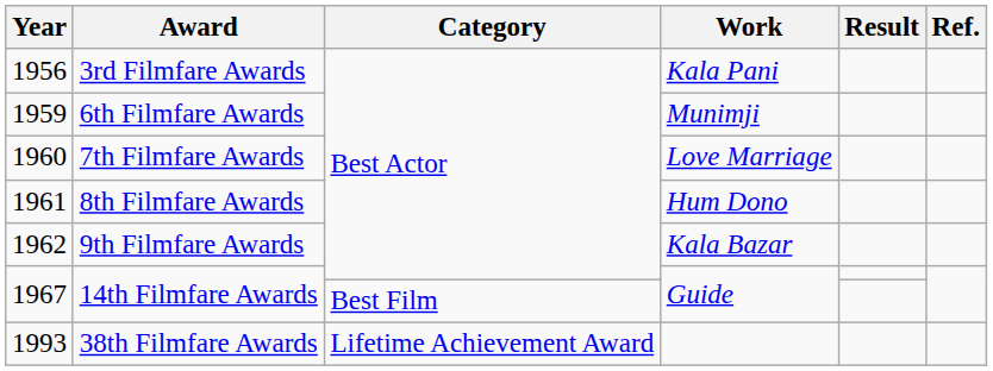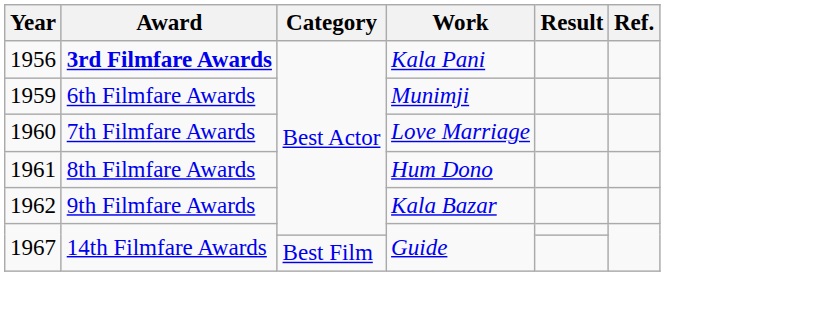 <table class="wikitable">
 <tr>
 <th>Year</th>
 <th>Award</th>
 <th>Category</th>
 <th>Work</th>
 <th>Result</th>
 <th>Ref.</th>
 </tr>
 <tr>
 <td>1956</td>
-<td><a href='#'>3rd Filmfare Awards</a></td>
+<td><strong><a href='#'>3rd Filmfare Awards</a></strong></td>
 <td rowspan="6"><a href='#'>Best Actor</a></td>
 <td><em><a href='#'>Kala Pani</a></em></td>
 <td></td>
 <td></td>
 </tr>
 <tr>
 <td>1959</td>
 <td><a href='#'>6th Filmfare Awards</a></td>
 <td><em><a href='#'>Munimji</a></em></td>
 <td></td>
 <td></td>
 </tr>
 <tr>
 <td>1960</td>
 <td><a href='#'>7th Filmfare Awards</a></td>
 <td><em><a href='#'>Love Marriage</a></em></td>
 <td></td>
 <td></td>
 </tr>
 <tr>
 <td>1961</td>
 <td><a href='#'>8th Filmfare Awards</a></td>
 <td><em><a href='#'>Hum Dono</a></em></td>
 <td></td>
 <td></td>
 </tr>
 <tr>
 <td>1962</td>
 <td><a href='#'>9th Filmfare Awards</a></td>
 <td><em><a href='#'>Kala Bazar</a></em></td>
 <td></td>
 <td></td>
 </tr>
 <tr>
 <td rowspan="2">1967</td>
 <td rowspan="2"><a href='#'>14th Filmfare Awards</a></td>
 <td rowspan="2"><em><a href='#'>Guide</a></em></td>
 <td></td>
 <td rowspan="2"></td>
 </tr>
 <tr>
 <td><a href='#'>Best Film</a></td>
 <td></td>
 </tr>
-<tr>
-<td>1993</td>
-<td><a href='#'>38th Filmfare Awards</a></td>
-<td><a href='#'>Lifetime Achievement Award</a></td>
-<td></td>
-<td></td>
-<td></td>
-</tr>
 </table>
